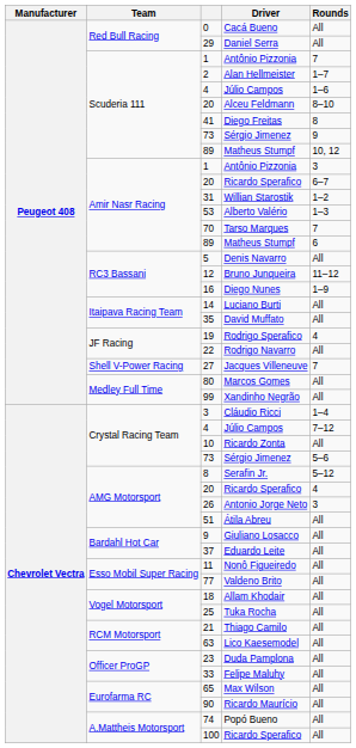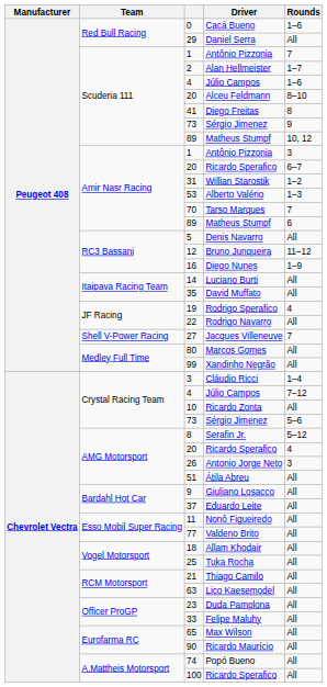 <table class="wikitable" style="font-size: 85%">
 <tr>
 <th>Manufacturer</th>
 <th>Team</th>
 <th></th>
 <th>Driver</th>
 <th>Rounds</th>
 </tr>
 <tr>
 <th rowspan=25><a href='#'>Peugeot 408</a></th>
 <td rowspan=2><a href='#'>Red Bull Racing</a></td>
 <td>0</td>
 <td><a href='#'>Cacá Bueno</a></td>
-<td>All</td>
+<td>1–6</td>
 </tr>
 <tr>
 <td>29</td>
 <td><a href='#'>Daniel Serra</a></td>
 <td>All</td>
 </tr>
 <tr>
 <td rowspan=7>Scuderia 111</td>
 <td>1</td>
 <td><a href='#'>Antônio Pizzonia</a></td>
 <td>7</td>
 </tr>
 <tr>
 <td>2</td>
 <td><a href='#'>Alan Hellmeister</a></td>
 <td>1–7</td>
 </tr>
 <tr>
 <td>4</td>
 <td><a href='#'>Júlio Campos</a></td>
 <td>1–6</td>
 </tr>
 <tr>
 <td>20</td>
 <td><a href='#'>Alceu Feldmann</a></td>
 <td>8–10</td>
 </tr>
 <tr>
 <td>41</td>
 <td><a href='#'>Diego Freitas</a></td>
 <td>8</td>
 </tr>
 <tr>
 <td>73</td>
 <td><a href='#'>Sérgio Jimenez</a></td>
 <td>9</td>
 </tr>
 <tr>
 <td>89</td>
 <td><a href='#'>Matheus Stumpf</a></td>
 <td>10, 12</td>
 </tr>
 <tr>
 <td rowspan=6><a href='#'>Amir Nasr Racing</a></td>
 <td>1</td>
 <td><a href='#'>Antônio Pizzonia</a></td>
 <td>3</td>
 </tr>
 <tr>
 <td>20</td>
 <td><a href='#'>Ricardo Sperafico</a></td>
 <td>6–7</td>
 </tr>
 <tr>
 <td>31</td>
 <td><a href='#'>Willian Starostik</a></td>
 <td>1–2</td>
 </tr>
 <tr>
 <td>53</td>
 <td><a href='#'>Alberto Valério</a></td>
 <td>1–3</td>
 </tr>
 <tr>
 <td>70</td>
 <td><a href='#'>Tarso Marques</a></td>
 <td>7</td>
 </tr>
 <tr>
 <td>89</td>
 <td><a href='#'>Matheus Stumpf</a></td>
 <td>6</td>
 </tr>
 <tr>
 <td rowspan=3><a href='#'>RC3 Bassani</a></td>
 <td>5</td>
 <td><a href='#'>Denis Navarro</a></td>
 <td>All</td>
 </tr>
 <tr>
 <td>12</td>
 <td><a href='#'>Bruno Junqueira</a></td>
 <td>11–12</td>
 </tr>
 <tr>
 <td>16</td>
 <td><a href='#'>Diego Nunes</a></td>
 <td>1–9</td>
 </tr>
 <tr>
 <td rowspan=2><a href='#'>Itaipava Racing Team</a></td>
 <td>14</td>
 <td><a href='#'>Luciano Burti</a></td>
 <td>All</td>
 </tr>
 <tr>
 <td>35</td>
 <td><a href='#'>David Muffato</a></td>
 <td>All</td>
 </tr>
 <tr>
 <td rowspan=2>JF Racing</td>
 <td>19</td>
 <td><a href='#'>Rodrigo Sperafico</a></td>
 <td>4</td>
 </tr>
 <tr>
 <td>22</td>
 <td><a href='#'>Rodrigo Navarro</a></td>
 <td>All</td>
 </tr>
 <tr>
 <td><a href='#'>Shell V-Power Racing</a></td>
 <td>27</td>
 <td><a href='#'>Jacques Villeneuve</a></td>
 <td>7</td>
 </tr>
 <tr>
 <td rowspan=2><a href='#'>Medley Full Time</a></td>
 <td>80</td>
 <td><a href='#'>Marcos Gomes</a></td>
 <td>All</td>
 </tr>
 <tr>
 <td>99</td>
 <td><a href='#'>Xandinho Negrão</a></td>
 <td>All</td>
 </tr>
 <tr>
 <th rowspan=22><a href='#'>Chevrolet Vectra</a></th>
 <td rowspan=4>Crystal Racing Team</td>
 <td>3</td>
 <td><a href='#'>Cláudio Ricci</a></td>
 <td>1–4</td>
 </tr>
 <tr>
 <td>4</td>
 <td><a href='#'>Júlio Campos</a></td>
 <td>7–12</td>
 </tr>
 <tr>
 <td>10</td>
 <td><a href='#'>Ricardo Zonta</a></td>
 <td>All</td>
 </tr>
 <tr>
 <td>73</td>
 <td><a href='#'>Sérgio Jimenez</a></td>
 <td>5–6</td>
 </tr>
 <tr>
 <td rowspan=4><a href='#'>AMG Motorsport</a></td>
 <td>8</td>
 <td><a href='#'>Serafin Jr.</a></td>
 <td>5–12</td>
 </tr>
 <tr>
 <td>20</td>
 <td><a href='#'>Ricardo Sperafico</a></td>
 <td>4</td>
 </tr>
 <tr>
 <td>26</td>
 <td><a href='#'>Antonio Jorge Neto</a></td>
 <td>3</td>
 </tr>
 <tr>
 <td>51</td>
 <td><a href='#'>Átila Abreu</a></td>
 <td>All</td>
 </tr>
 <tr>
 <td rowspan=2><a href='#'>Bardahl Hot Car</a></td>
 <td>9</td>
 <td><a href='#'>Giuliano Losacco</a></td>
 <td>All</td>
 </tr>
 <tr>
 <td>37</td>
 <td><a href='#'>Eduardo Leite</a></td>
 <td>All</td>
 </tr>
 <tr>
 <td rowspan=2><a href='#'>Esso Mobil Super Racing</a></td>
 <td>11</td>
 <td><a href='#'>Nonô Figueiredo</a></td>
 <td>All</td>
 </tr>
 <tr>
 <td>77</td>
 <td><a href='#'>Valdeno Brito</a></td>
 <td>All</td>
 </tr>
 <tr>
 <td rowspan=2><a href='#'>Vogel Motorsport</a></td>
 <td>18</td>
 <td><a href='#'>Allam Khodair</a></td>
 <td>All</td>
 </tr>
 <tr>
 <td>25</td>
 <td><a href='#'>Tuka Rocha</a></td>
 <td>All</td>
 </tr>
 <tr>
 <td rowspan=2><a href='#'>RCM Motorsport</a></td>
 <td>21</td>
 <td><a href='#'>Thiago Camilo</a></td>
 <td>All</td>
 </tr>
 <tr>
 <td>63</td>
 <td><a href='#'>Lico Kaesemodel</a></td>
 <td>All</td>
 </tr>
 <tr>
 <td rowspan=2><a href='#'>Officer ProGP</a></td>
 <td>23</td>
 <td><a href='#'>Duda Pamplona</a></td>
 <td>All</td>
 </tr>
 <tr>
 <td>33</td>
 <td><a href='#'>Felipe Maluhy</a></td>
 <td>All</td>
 </tr>
 <tr>
 <td rowspan=2><a href='#'>Eurofarma RC</a></td>
 <td>65</td>
 <td><a href='#'>Max Wilson</a></td>
 <td>All</td>
 </tr>
 <tr>
 <td>90</td>
 <td><a href='#'>Ricardo Maurício</a></td>
 <td>All</td>
 </tr>
 <tr>
 <td rowspan=2><a href='#'>A.Mattheis Motorsport</a></td>
 <td>74</td>
 <td>Popó Bueno</td>
 <td>All</td>
 </tr>
 <tr>
 <td>100</td>
 <td><a href='#'>Ricardo Sperafico</a></td>
 <td>All</td>
 </tr>
 </table>
